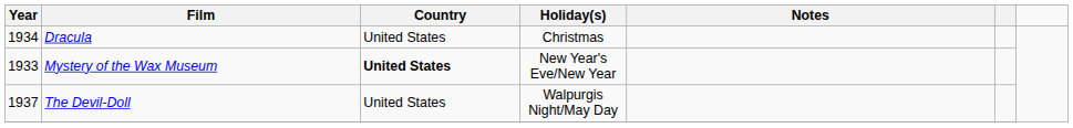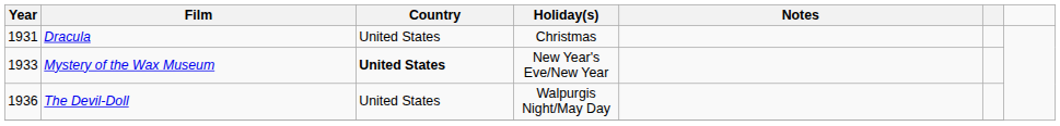 <table class="wikitable plainrowheaders sortable">
 <tr>
 <th style=width:3%>Year</th>
 <th style=width:30%>Film</th>
 <th style=width:15%>Country</th>
 <th style=width:10%>Holiday(s)</th>
 <th>Notes</th>
 <th style=width:2%></th>
 <td align=center></td>
 </tr>
 <tr>
-<td>1934</td>
+<td>1931</td>
 <td><em><a href='#'>Dracula</a></em></td>
 <td>United States</td>
 <td align=center>Christmas</td>
 <td></td>
 <td align=center></td>
 </tr>
 <tr>
 <td>1933</td>
 <td><em><a href='#'>Mystery of the Wax Museum</a></em></td>
 <td><strong>United States</strong></td>
 <td align=center>New Year's Eve/New Year</td>
 <td></td>
 <td align=center></td>
 </tr>
 <tr>
-<td>1937</td>
+<td>1936</td>
 <td><em><a href='#'>The Devil-Doll</a></em></td>
 <td>United States</td>
 <td align=center>Walpurgis Night/May Day</td>
 <td></td>
 <td align=center></td>
 </tr>
 <tr>
 </tr>
 </table>
